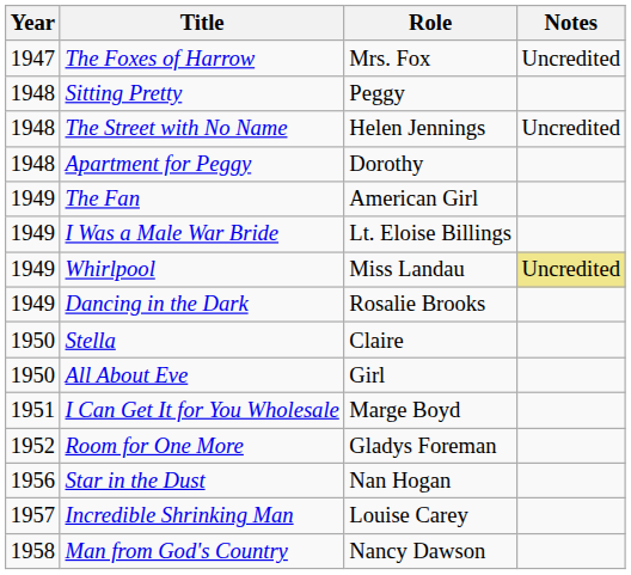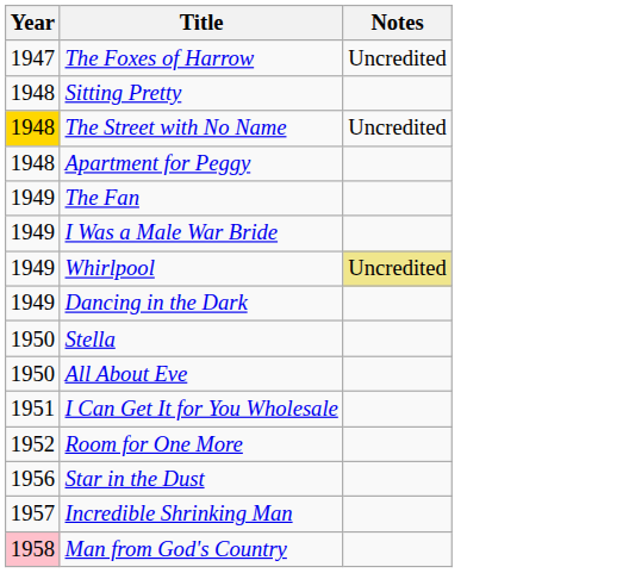 <table class="wikitable">
 <tr>
 <th>Year</th>
 <th>Title</th>
-<th>Role</th>
 <th>Notes</th>
 </tr>
 <tr>
 <td>1947</td>
 <td><em><a href='#'>The Foxes of Harrow</a></em></td>
-<td>Mrs. Fox</td>
 <td>Uncredited</td>
 </tr>
 <tr>
 <td>1948</td>
 <td><em><a href='#'>Sitting Pretty</a></em></td>
-<td>Peggy</td>
 <td></td>
 </tr>
 <tr>
-<td>1948</td>
+<td style="background: gold;">1948</td>
 <td><em><a href='#'>The Street with No Name</a></em></td>
-<td>Helen Jennings</td>
 <td>Uncredited</td>
 </tr>
 <tr>
 <td>1948</td>
 <td><em><a href='#'>Apartment for Peggy</a></em></td>
-<td>Dorothy</td>
 <td></td>
 </tr>
 <tr>
 <td>1949</td>
 <td><em><a href='#'>The Fan</a></em></td>
-<td>American Girl</td>
 <td></td>
 </tr>
 <tr>
 <td>1949</td>
 <td><em><a href='#'>I Was a Male War Bride</a></em></td>
-<td>Lt. Eloise Billings</td>
 <td></td>
 </tr>
 <tr>
 <td>1949</td>
 <td><em><a href='#'>Whirlpool</a></em></td>
-<td>Miss Landau</td>
 <td style="background: khaki;">Uncredited</td>
 </tr>
 <tr>
 <td>1949</td>
 <td><em><a href='#'>Dancing in the Dark</a></em></td>
-<td>Rosalie Brooks</td>
 <td></td>
 </tr>
 <tr>
 <td>1950</td>
 <td><em><a href='#'>Stella</a></em></td>
-<td>Claire</td>
 <td></td>
 </tr>
 <tr>
 <td>1950</td>
 <td><em><a href='#'>All About Eve</a></em></td>
-<td>Girl</td>
 <td></td>
 </tr>
 <tr>
 <td>1951</td>
 <td><em><a href='#'>I Can Get It for You Wholesale</a></em></td>
-<td>Marge Boyd</td>
 <td></td>
 </tr>
 <tr>
 <td>1952</td>
 <td><em><a href='#'>Room for One More</a></em></td>
-<td>Gladys Foreman</td>
 <td></td>
 </tr>
 <tr>
 <td>1956</td>
 <td><em><a href='#'>Star in the Dust</a></em></td>
-<td>Nan Hogan</td>
 <td></td>
 </tr>
 <tr>
 <td>1957</td>
 <td><em><a href='#'>Incredible Shrinking Man</a></em></td>
-<td>Louise Carey</td>
 <td></td>
 </tr>
 <tr>
-<td>1958</td>
+<td style="background: pink;">1958</td>
 <td><em><a href='#'>Man from God's Country</a></em></td>
-<td>Nancy Dawson</td>
 <td></td>
 </tr>
 </table>
